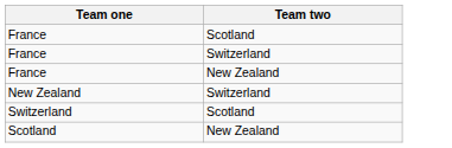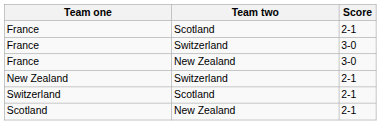 <table class="wikitable">
 <tr>
 <th width=250>Team one</th>
 <th width=250>Team two</th>
+<th width=50>Score</th>
 </tr>
 <tr>
 <td> France</td>
 <td> Scotland</td>
+<td>2-1</td>
 </tr>
 <tr>
 <td> France</td>
 <td> Switzerland</td>
+<td>3-0</td>
 </tr>
 <tr>
 <td> France</td>
 <td> New Zealand</td>
+<td>3-0</td>
 </tr>
 <tr>
 <td> New Zealand</td>
 <td> Switzerland</td>
+<td>2-1</td>
 </tr>
 <tr>
 <td> Switzerland</td>
 <td> Scotland</td>
+<td>2-1</td>
 </tr>
 <tr>
 <td> Scotland</td>
 <td> New Zealand</td>
+<td>2-1</td>
 </tr>
 </table>
